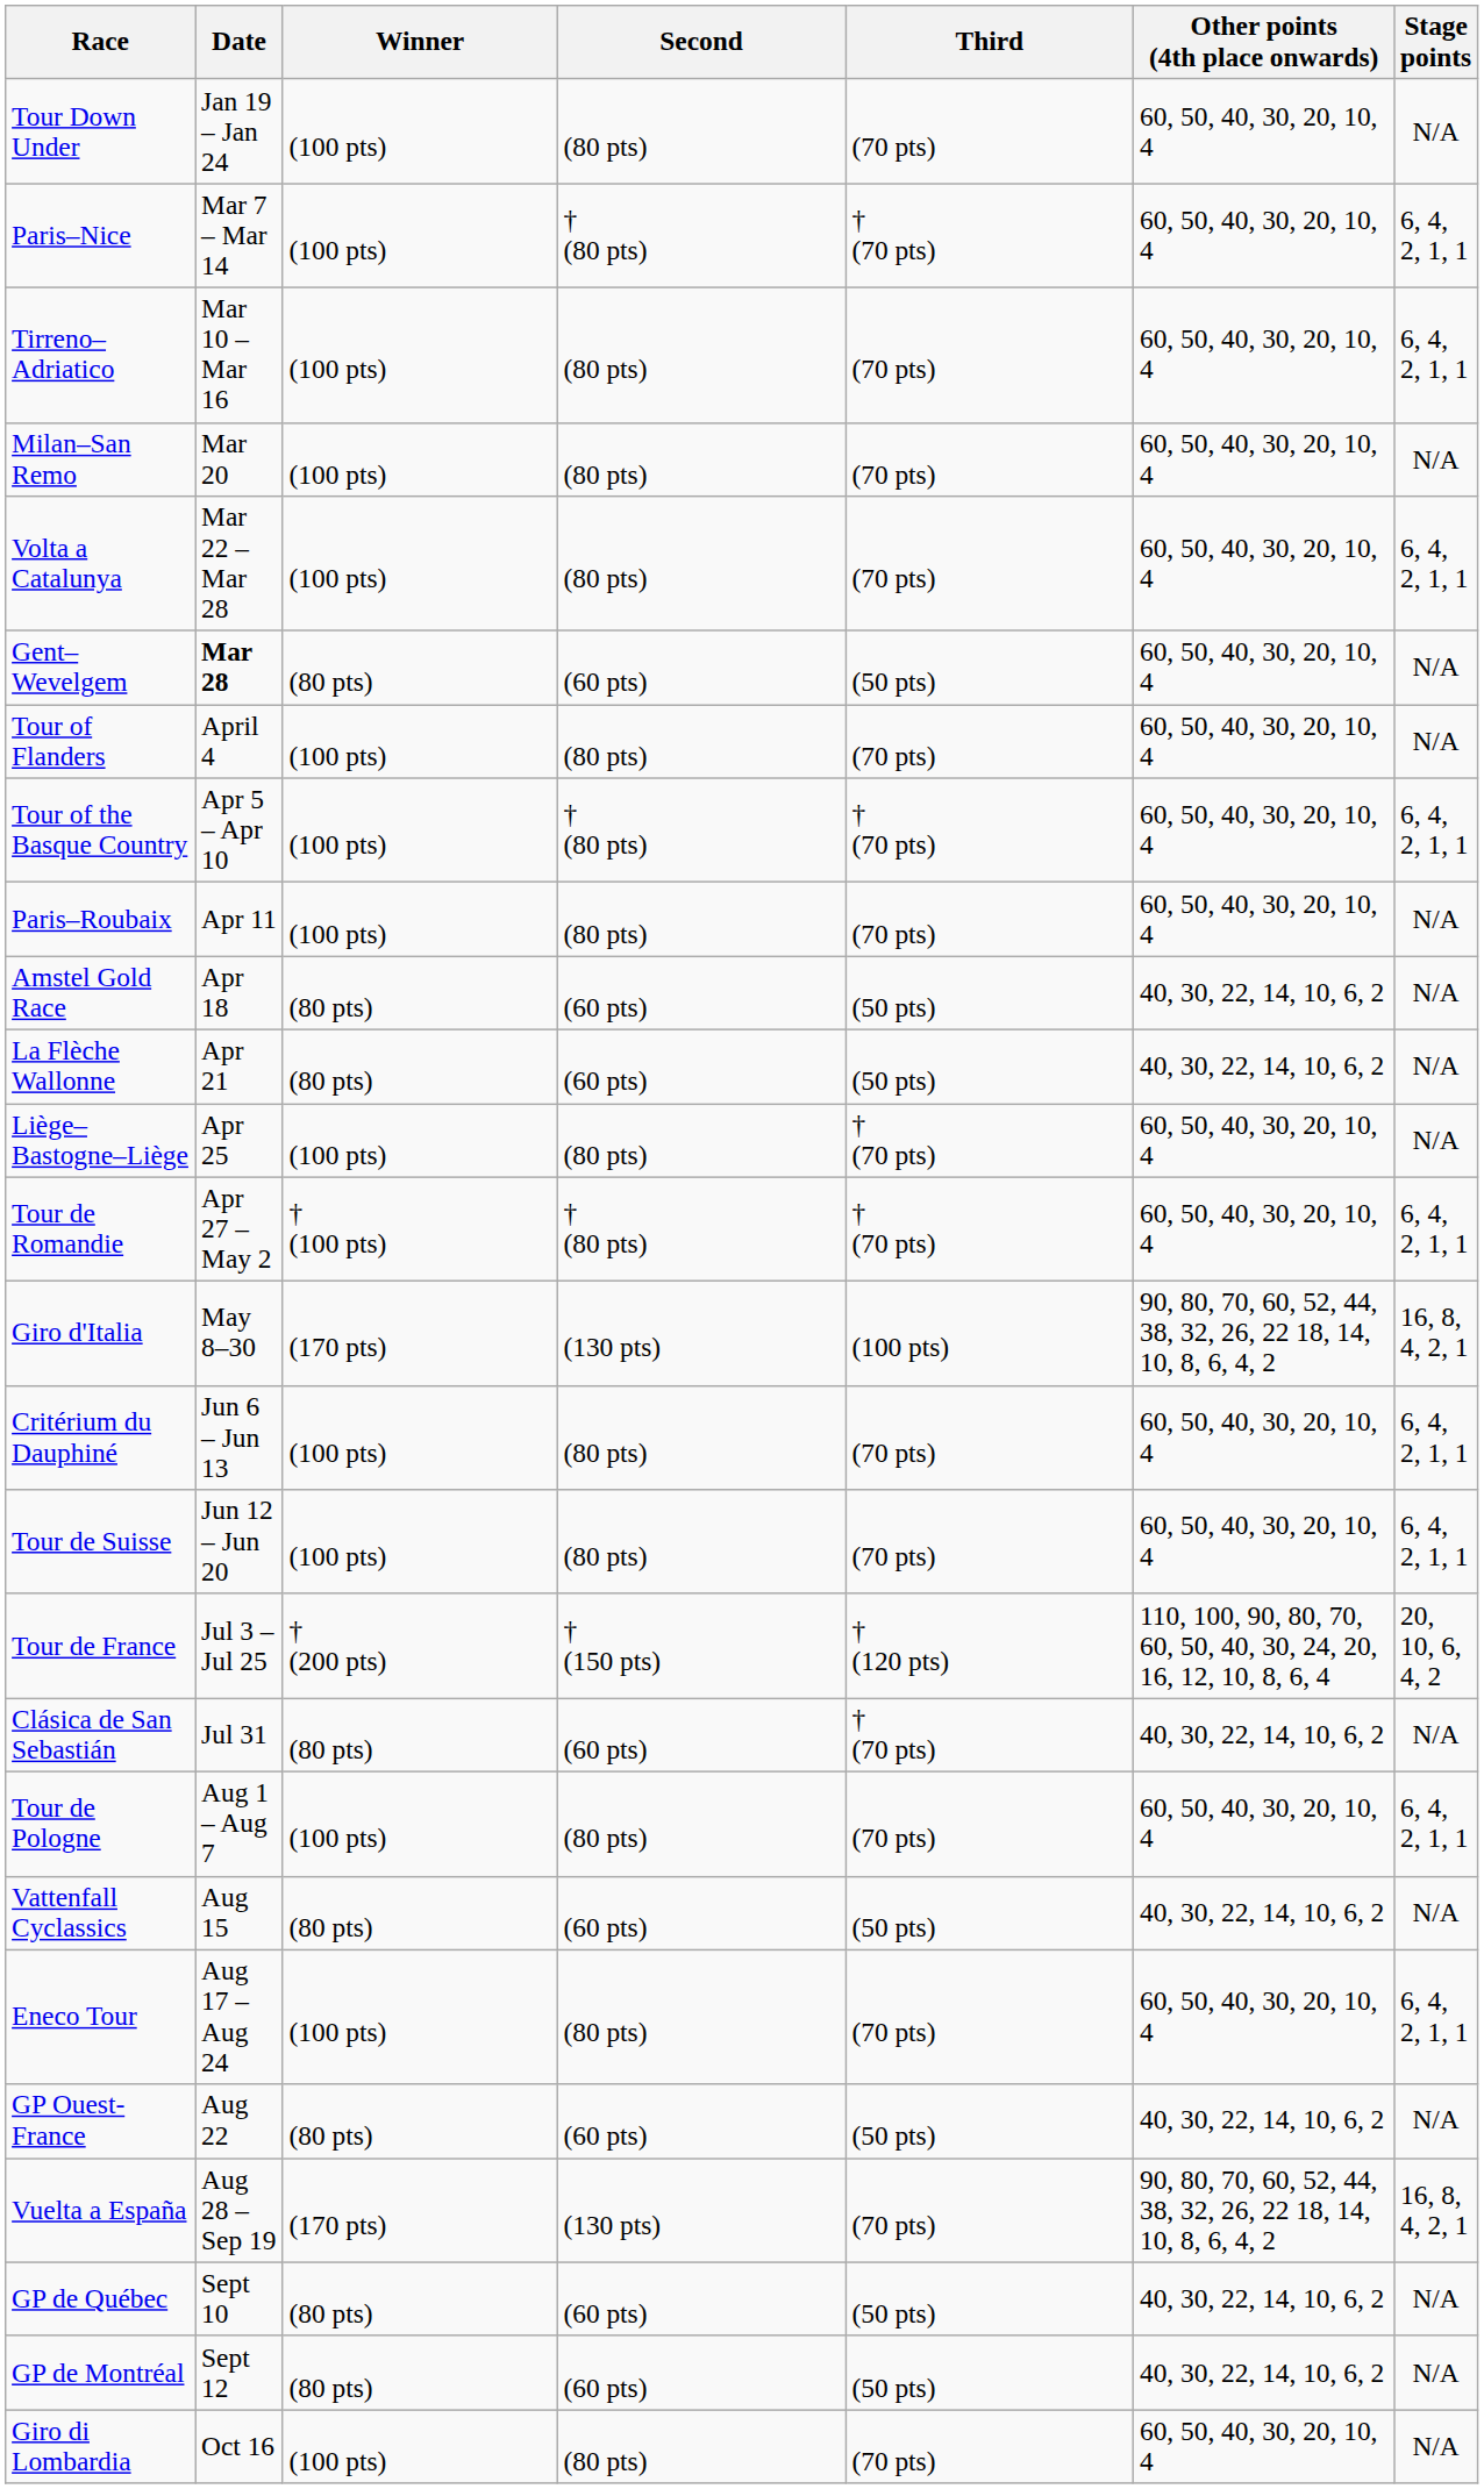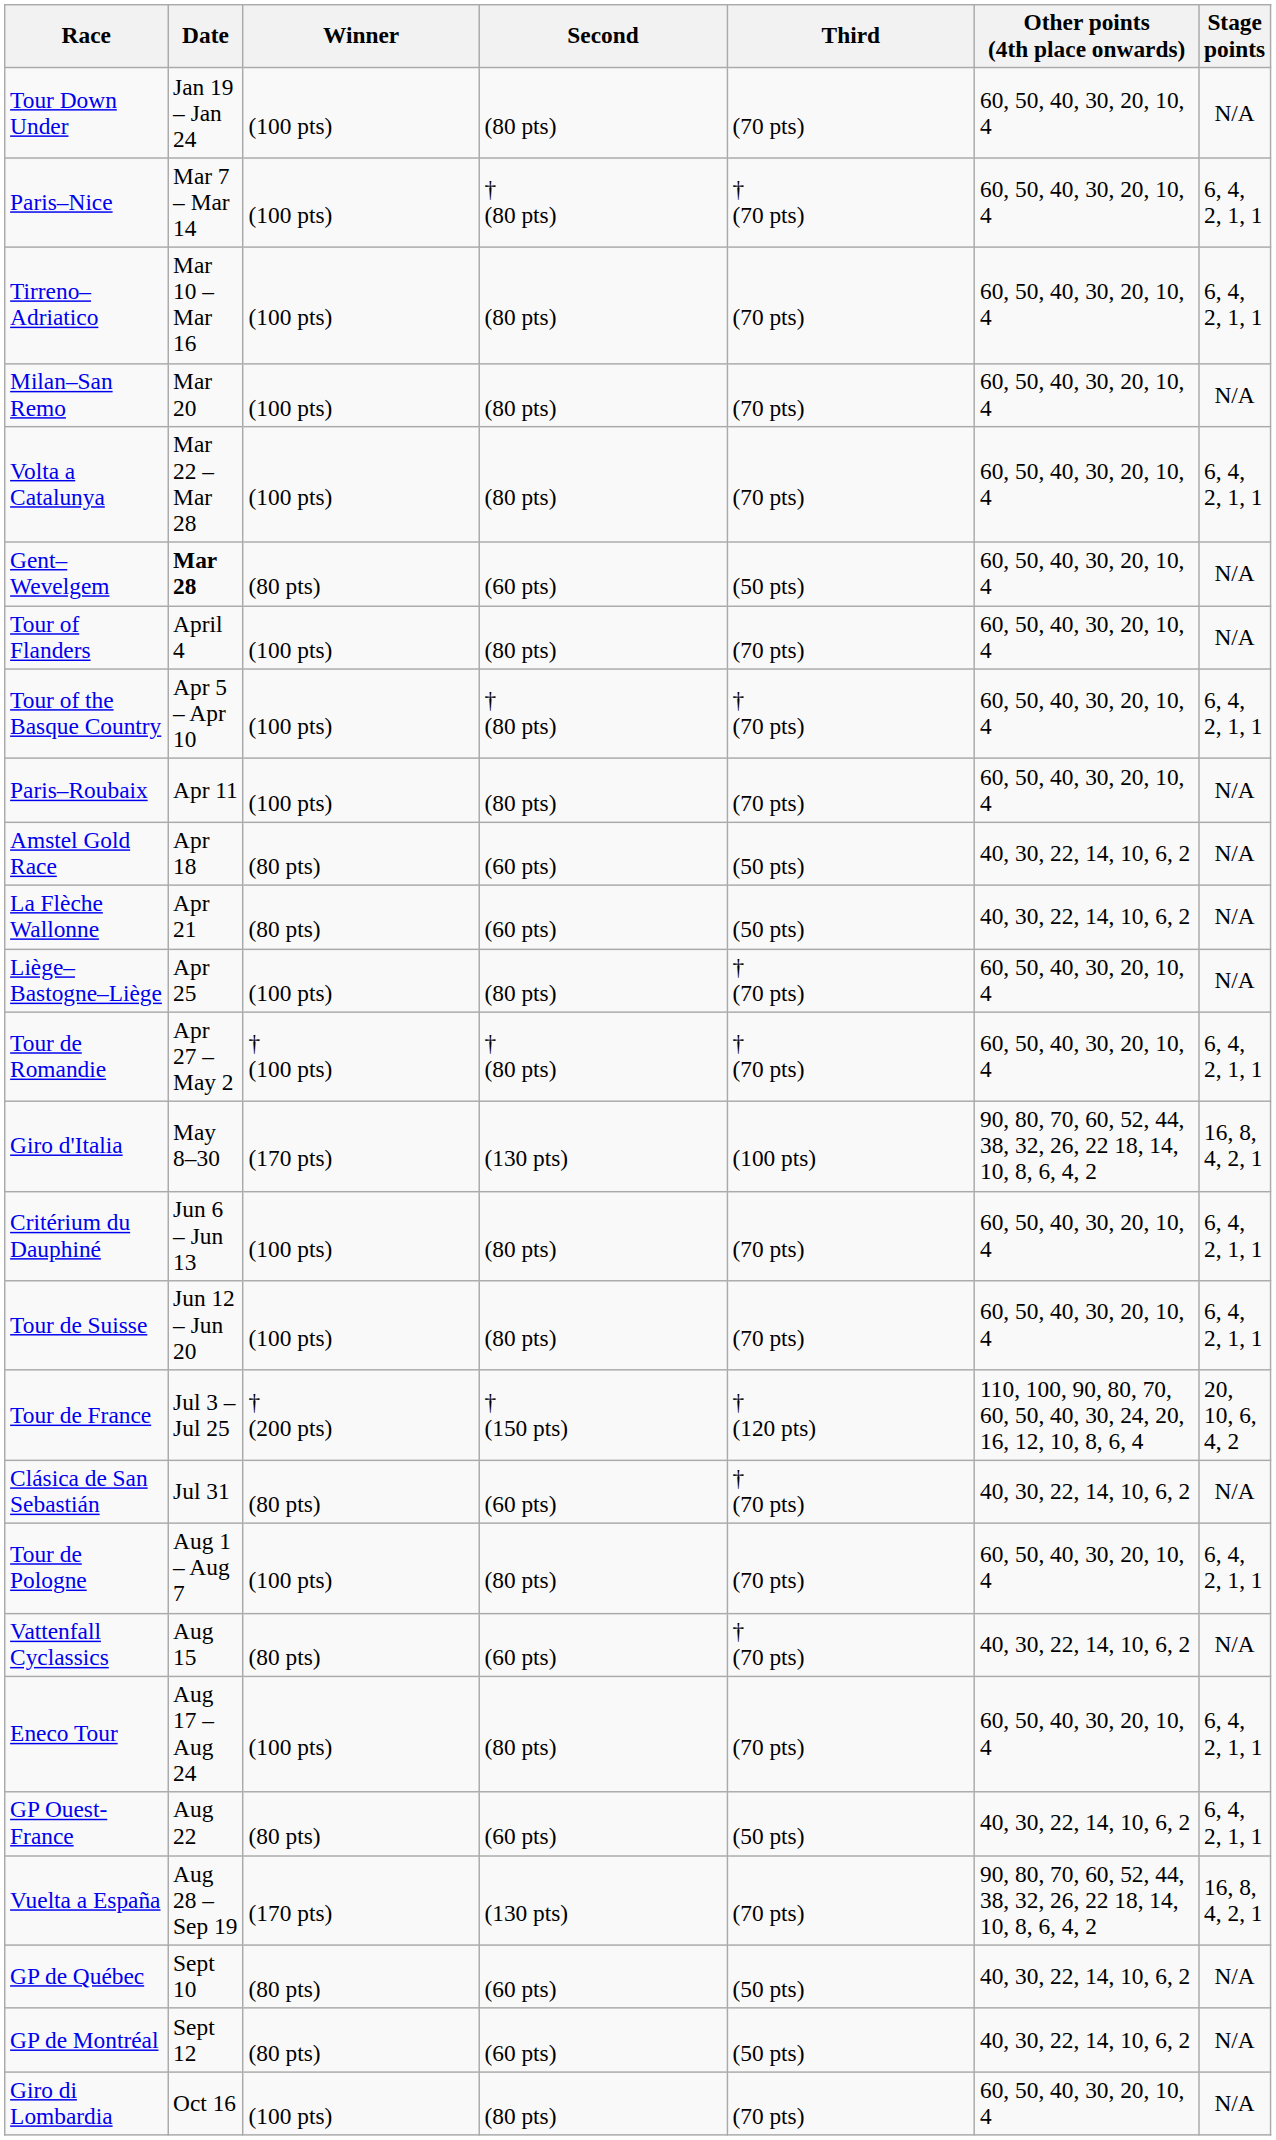 <table class="wikitable">
 <tr>
 <th width=13%>Race</th>
 <th width=6%>Date</th>
 <th width=19%>Winner</th>
 <th width=20%>Second</th>
 <th width=20%>Third</th>
 <th width=18%>Other points<br>(4th place onwards)</th>
 <th width=4%>Stage points</th>
 </tr>
 <tr>
 <td> <a href='#'>Tour Down Under</a></td>
 <td>Jan 19 – Jan 24</td>
 <td><br>(100 pts)</td>
 <td><br>(80 pts)</td>
 <td><br>(70 pts)</td>
 <td>60, 50, 40, 30, 20, 10, 4</td>
 <td align=center>N/A</td>
 </tr>
 <tr>
 <td> <a href='#'>Paris–Nice</a></td>
 <td>Mar 7 – Mar 14</td>
 <td><br>(100 pts)</td>
 <td>†<br>(80 pts)</td>
 <td>†<br>(70 pts)</td>
 <td>60, 50, 40, 30, 20, 10, 4</td>
 <td>6, 4, 2, 1, 1</td>
 </tr>
 <tr>
 <td> <a href='#'>Tirreno–Adriatico</a></td>
 <td>Mar 10 – Mar 16</td>
 <td><br>(100 pts)</td>
 <td><br>(80 pts)</td>
 <td><br>(70 pts)</td>
 <td>60, 50, 40, 30, 20, 10, 4</td>
 <td>6, 4, 2, 1, 1</td>
 </tr>
 <tr>
 <td> <a href='#'>Milan–San Remo</a></td>
 <td>Mar 20</td>
 <td><br>(100 pts)</td>
 <td><br>(80 pts)</td>
 <td><br>(70 pts)</td>
 <td>60, 50, 40, 30, 20, 10, 4</td>
 <td align=center>N/A</td>
 </tr>
 <tr>
 <td> <a href='#'>Volta a Catalunya</a></td>
 <td>Mar 22 – Mar 28</td>
 <td><br>(100 pts)</td>
 <td><br>(80 pts)</td>
 <td><br>(70 pts)</td>
 <td>60, 50, 40, 30, 20, 10, 4</td>
 <td>6, 4, 2, 1, 1</td>
 </tr>
 <tr>
 <td> <a href='#'>Gent–Wevelgem</a></td>
 <td><strong>Mar 28</strong></td>
 <td><br>(80 pts)</td>
 <td><br>(60 pts)</td>
 <td><br>(50 pts)</td>
 <td>60, 50, 40, 30, 20, 10, 4</td>
 <td align=center>N/A</td>
 </tr>
 <tr>
 <td> <a href='#'>Tour of Flanders</a></td>
 <td>April 4</td>
 <td><br>(100 pts)</td>
 <td><br>(80 pts)</td>
 <td><br>(70 pts)</td>
 <td>60, 50, 40, 30, 20, 10, 4</td>
 <td align=center>N/A</td>
 </tr>
 <tr>
 <td> <a href='#'>Tour of the Basque Country</a></td>
 <td>Apr 5 – Apr 10</td>
 <td><br>(100 pts)</td>
 <td>†<br>(80 pts)</td>
 <td>†<br>(70 pts)</td>
 <td>60, 50, 40, 30, 20, 10, 4</td>
 <td>6, 4, 2, 1, 1</td>
 </tr>
 <tr>
 <td> <a href='#'>Paris–Roubaix</a></td>
 <td>Apr 11</td>
 <td><br>(100 pts)</td>
 <td><br>(80 pts)</td>
 <td><br>(70 pts)</td>
 <td>60, 50, 40, 30, 20, 10, 4</td>
 <td align=center>N/A</td>
 </tr>
 <tr>
 <td> <a href='#'>Amstel Gold Race</a></td>
 <td>Apr 18</td>
 <td><br>(80 pts)</td>
 <td><br>(60 pts)</td>
 <td><br>(50 pts)</td>
 <td>40, 30, 22, 14, 10, 6, 2</td>
 <td align=center>N/A</td>
 </tr>
 <tr>
 <td> <a href='#'>La Flèche Wallonne</a></td>
 <td>Apr 21</td>
 <td><br>(80 pts)</td>
 <td><br>(60 pts)</td>
 <td><br>(50 pts)</td>
 <td>40, 30, 22, 14, 10, 6, 2</td>
 <td align=center>N/A</td>
 </tr>
 <tr>
 <td> <a href='#'>Liège–Bastogne–Liège</a></td>
 <td>Apr 25</td>
 <td><br>(100 pts)</td>
 <td><br>(80 pts)</td>
 <td>†<br>(70 pts)</td>
 <td>60, 50, 40, 30, 20, 10, 4</td>
 <td align=center>N/A</td>
 </tr>
 <tr>
 <td> <a href='#'>Tour de Romandie</a></td>
 <td>Apr 27 – May 2</td>
 <td>†<br>(100 pts)</td>
 <td>†<br>(80 pts)</td>
 <td>†<br>(70 pts)</td>
 <td>60, 50, 40, 30, 20, 10, 4</td>
 <td>6, 4, 2, 1, 1</td>
 </tr>
 <tr>
 <td> <a href='#'>Giro d'Italia</a></td>
 <td>May 8–30</td>
 <td><br>(170 pts)</td>
 <td><br>(130 pts)</td>
 <td><br>(100 pts)</td>
 <td>90, 80, 70, 60, 52, 44, 38, 32, 26, 22 18, 14, 10, 8, 6, 4, 2</td>
 <td>16, 8, 4, 2, 1</td>
 </tr>
 <tr>
 <td> <a href='#'>Critérium du Dauphiné</a></td>
 <td>Jun 6 – Jun 13</td>
 <td><br>(100 pts)</td>
 <td><br>(80 pts)</td>
 <td><br>(70 pts)</td>
 <td>60, 50, 40, 30, 20, 10, 4</td>
 <td>6, 4, 2, 1, 1</td>
 </tr>
 <tr>
 <td> <a href='#'>Tour de Suisse</a></td>
 <td>Jun 12 – Jun 20</td>
 <td><br>(100 pts)</td>
 <td><br>(80 pts)</td>
 <td><br>(70 pts)</td>
 <td>60, 50, 40, 30, 20, 10, 4</td>
 <td>6, 4, 2, 1, 1</td>
 </tr>
 <tr>
 <td> <a href='#'>Tour de France</a></td>
 <td>Jul 3 – Jul 25</td>
 <td>†<br>(200 pts)</td>
 <td>†<br>(150 pts)</td>
 <td>†<br>(120 pts)</td>
 <td>110, 100, 90, 80, 70, 60, 50, 40, 30, 24, 20, 16, 12, 10, 8, 6, 4</td>
 <td>20, 10, 6, 4, 2</td>
 </tr>
 <tr>
 <td> <a href='#'>Clásica de San Sebastián</a></td>
 <td>Jul 31</td>
 <td><br>(80 pts)</td>
 <td><br>(60 pts)</td>
 <td>†<br>(70 pts)</td>
 <td>40, 30, 22, 14, 10, 6, 2</td>
 <td align=center>N/A</td>
 </tr>
 <tr>
 <td> <a href='#'>Tour de Pologne</a></td>
 <td>Aug 1 – Aug 7</td>
 <td><br>(100 pts)</td>
 <td><br>(80 pts)</td>
 <td><br>(70 pts)</td>
 <td>60, 50, 40, 30, 20, 10, 4</td>
 <td>6, 4, 2, 1, 1</td>
 </tr>
 <tr>
 <td> <a href='#'>Vattenfall Cyclassics</a></td>
 <td>Aug 15</td>
 <td><br>(80 pts)</td>
 <td><br>(60 pts)</td>
-<td><br>(50 pts)</td>
+<td>†<br>(70 pts)</td>
 <td>40, 30, 22, 14, 10, 6, 2</td>
 <td align=center>N/A</td>
 </tr>
 <tr>
 <td> <a href='#'>Eneco Tour</a></td>
 <td>Aug 17 – Aug 24</td>
 <td><br>(100 pts)</td>
 <td><br>(80 pts)</td>
 <td><br>(70 pts)</td>
 <td>60, 50, 40, 30, 20, 10, 4</td>
 <td>6, 4, 2, 1, 1</td>
 </tr>
 <tr>
 <td> <a href='#'>GP Ouest-France</a></td>
 <td>Aug 22</td>
 <td><br>(80 pts)</td>
 <td><br>(60 pts)</td>
 <td><br>(50 pts)</td>
 <td>40, 30, 22, 14, 10, 6, 2</td>
-<td align=center>N/A</td>
+<td>6, 4, 2, 1, 1</td>
 </tr>
 <tr>
 <td> <a href='#'>Vuelta a España</a></td>
 <td>Aug 28 – Sep 19</td>
 <td><br>(170 pts)</td>
 <td><br>(130 pts)</td>
 <td><br>(70 pts)</td>
 <td>90, 80, 70, 60, 52, 44, 38, 32, 26, 22 18, 14, 10, 8, 6, 4, 2</td>
 <td>16, 8, 4, 2, 1</td>
 </tr>
 <tr>
 <td> <a href='#'>GP de Québec</a></td>
 <td>Sept 10</td>
 <td><br>(80 pts)</td>
 <td><br>(60 pts)</td>
 <td><br>(50 pts)</td>
 <td>40, 30, 22, 14, 10, 6, 2</td>
 <td align=center>N/A</td>
 </tr>
 <tr>
 <td> <a href='#'>GP de Montréal</a></td>
 <td>Sept 12</td>
 <td><br>(80 pts)</td>
 <td><br>(60 pts)</td>
 <td><br>(50 pts)</td>
 <td>40, 30, 22, 14, 10, 6, 2</td>
 <td align=center>N/A</td>
 </tr>
 <tr>
 <td> <a href='#'>Giro di Lombardia</a></td>
 <td>Oct 16</td>
 <td><br>(100 pts)</td>
 <td><br>(80 pts)</td>
 <td><br>(70 pts)</td>
 <td>60, 50, 40, 30, 20, 10, 4</td>
 <td align=center>N/A</td>
 </tr>
 </table>
